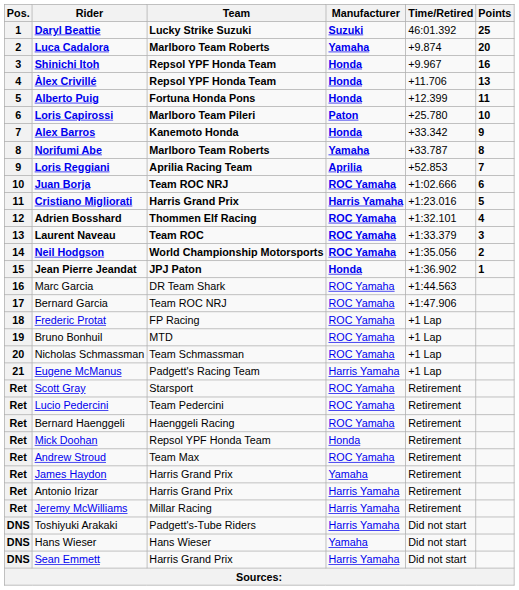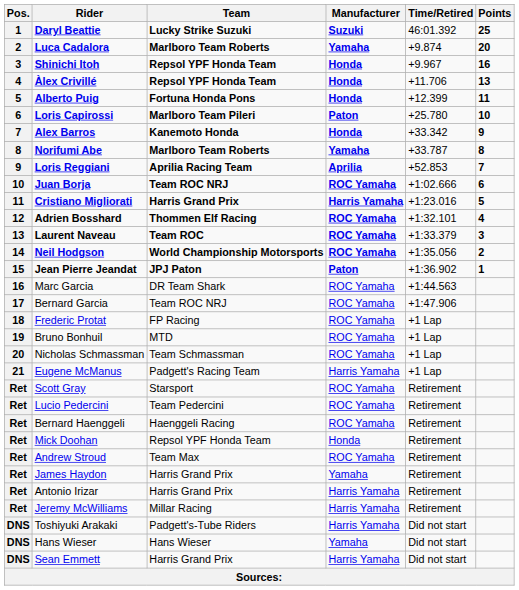 <table class="wikitable" style="font-size: 95%;">
 <tr>
 <th>Pos.</th>
 <th>Rider</th>
 <th>Team</th>
 <th>Manufacturer</th>
 <th>Time/Retired</th>
 <th>Points</th>
 </tr>
 <tr>
 <th>1</th>
 <td> <strong><a href='#'>Daryl Beattie</a></strong></td>
 <td><strong>Lucky Strike Suzuki</strong></td>
 <td><strong><a href='#'>Suzuki</a></strong></td>
 <td>46:01.392</td>
 <td><strong>25</strong></td>
 </tr>
 <tr>
 <th>2</th>
 <td> <strong><a href='#'>Luca Cadalora</a></strong></td>
 <td><strong>Marlboro Team Roberts</strong></td>
 <td><strong><a href='#'>Yamaha</a></strong></td>
 <td>+9.874</td>
 <td><strong>20</strong></td>
 </tr>
 <tr>
 <th>3</th>
 <td> <strong><a href='#'>Shinichi Itoh</a></strong></td>
 <td><strong>Repsol YPF Honda Team</strong></td>
 <td><strong><a href='#'>Honda</a></strong></td>
 <td>+9.967</td>
 <td><strong>16</strong></td>
 </tr>
 <tr>
 <th>4</th>
 <td> <strong><a href='#'>Àlex Crivillé</a></strong></td>
 <td><strong>Repsol YPF Honda Team</strong></td>
 <td><strong><a href='#'>Honda</a></strong></td>
 <td>+11.706</td>
 <td><strong>13</strong></td>
 </tr>
 <tr>
 <th>5</th>
 <td> <strong><a href='#'>Alberto Puig</a></strong></td>
 <td><strong>Fortuna Honda Pons</strong></td>
 <td><strong><a href='#'>Honda</a></strong></td>
 <td>+12.399</td>
 <td><strong>11</strong></td>
 </tr>
 <tr>
 <th>6</th>
 <td> <strong><a href='#'>Loris Capirossi</a></strong></td>
 <td><strong>Marlboro Team Pileri</strong></td>
 <td><strong><a href='#'>Paton</a></strong></td>
 <td>+25.780</td>
 <td><strong>10</strong></td>
 </tr>
 <tr>
 <th>7</th>
 <td> <strong><a href='#'>Alex Barros</a></strong></td>
 <td><strong>Kanemoto Honda</strong></td>
 <td><strong><a href='#'>Honda</a></strong></td>
 <td>+33.342</td>
 <td><strong>9</strong></td>
 </tr>
 <tr>
 <th>8</th>
 <td> <strong><a href='#'>Norifumi Abe</a></strong></td>
 <td><strong>Marlboro Team Roberts</strong></td>
 <td><strong><a href='#'>Yamaha</a></strong></td>
 <td>+33.787</td>
 <td><strong>8</strong></td>
 </tr>
 <tr>
 <th>9</th>
 <td> <strong><a href='#'>Loris Reggiani</a></strong></td>
 <td><strong>Aprilia Racing Team</strong></td>
 <td><strong><a href='#'>Aprilia</a></strong></td>
 <td>+52.853</td>
 <td><strong>7</strong></td>
 </tr>
 <tr>
 <th>10</th>
 <td> <strong><a href='#'>Juan Borja</a></strong></td>
 <td><strong>Team ROC NRJ</strong></td>
 <td><strong><a href='#'>ROC Yamaha</a></strong></td>
 <td>+1:02.666</td>
 <td><strong>6</strong></td>
 </tr>
 <tr>
 <th>11</th>
 <td> <strong><a href='#'>Cristiano Migliorati</a></strong></td>
 <td><strong>Harris Grand Prix</strong></td>
 <td><strong><a href='#'>Harris Yamaha</a></strong></td>
 <td>+1:23.016</td>
 <td><strong>5</strong></td>
 </tr>
 <tr>
 <th>12</th>
 <td> <strong>Adrien Bosshard</strong></td>
 <td><strong>Thommen Elf Racing</strong></td>
 <td><strong><a href='#'>ROC Yamaha</a></strong></td>
 <td>+1:32.101</td>
 <td><strong>4</strong></td>
 </tr>
 <tr>
 <th>13</th>
 <td> <strong>Laurent Naveau</strong></td>
 <td><strong>Team ROC</strong></td>
 <td><strong><a href='#'>ROC Yamaha</a></strong></td>
 <td>+1:33.379</td>
 <td><strong>3</strong></td>
 </tr>
 <tr>
 <th>14</th>
 <td> <strong><a href='#'>Neil Hodgson</a></strong></td>
 <td><strong>World Championship Motorsports</strong></td>
 <td><strong><a href='#'>ROC Yamaha</a></strong></td>
 <td>+1:35.056</td>
 <td><strong>2</strong></td>
 </tr>
 <tr>
 <th>15</th>
 <td> <strong>Jean Pierre Jeandat</strong></td>
 <td><strong>JPJ Paton</strong></td>
-<td><strong><a href='#'>Honda</a></strong></td>
+<td><strong><a href='#'>Paton</a></strong></td>
 <td>+1:36.902</td>
 <td><strong>1</strong></td>
 </tr>
 <tr>
 <th>16</th>
 <td> Marc Garcia</td>
 <td>DR Team Shark</td>
 <td><a href='#'>ROC Yamaha</a></td>
 <td>+1:44.563</td>
 <td></td>
 </tr>
 <tr>
 <th>17</th>
 <td> Bernard Garcia</td>
 <td>Team ROC NRJ</td>
 <td><a href='#'>ROC Yamaha</a></td>
 <td>+1:47.906</td>
 <td></td>
 </tr>
 <tr>
 <th>18</th>
 <td> <a href='#'>Frederic Protat</a></td>
 <td>FP Racing</td>
 <td><a href='#'>ROC Yamaha</a></td>
 <td>+1 Lap</td>
 <td></td>
 </tr>
 <tr>
 <th>19</th>
 <td> Bruno Bonhuil</td>
 <td>MTD</td>
 <td><a href='#'>ROC Yamaha</a></td>
 <td>+1 Lap</td>
 <td></td>
 </tr>
 <tr>
 <th>20</th>
 <td> Nicholas Schmassman</td>
 <td>Team Schmassman</td>
 <td><a href='#'>ROC Yamaha</a></td>
 <td>+1 Lap</td>
 <td></td>
 </tr>
 <tr>
 <th>21</th>
 <td> <a href='#'>Eugene McManus</a></td>
 <td>Padgett's Racing Team</td>
 <td><a href='#'>Harris Yamaha</a></td>
 <td>+1 Lap</td>
 <td></td>
 </tr>
 <tr>
 <th>Ret</th>
 <td> <a href='#'>Scott Gray</a></td>
 <td>Starsport</td>
 <td><a href='#'>ROC Yamaha</a></td>
 <td>Retirement</td>
 <td></td>
 </tr>
 <tr>
 <th>Ret</th>
 <td> <a href='#'>Lucio Pedercini</a></td>
 <td>Team Pedercini</td>
 <td><a href='#'>ROC Yamaha</a></td>
 <td>Retirement</td>
 <td></td>
 </tr>
 <tr>
 <th>Ret</th>
 <td> Bernard Haenggeli</td>
 <td>Haenggeli Racing</td>
 <td><a href='#'>ROC Yamaha</a></td>
 <td>Retirement</td>
 <td></td>
 </tr>
 <tr>
 <th>Ret</th>
 <td> <a href='#'>Mick Doohan</a></td>
 <td>Repsol YPF Honda Team</td>
 <td><a href='#'>Honda</a></td>
 <td>Retirement</td>
 <td></td>
 </tr>
 <tr>
 <th>Ret</th>
 <td> <a href='#'>Andrew Stroud</a></td>
 <td>Team Max</td>
 <td><a href='#'>ROC Yamaha</a></td>
 <td>Retirement</td>
 <td></td>
 </tr>
 <tr>
 <th>Ret</th>
 <td> <a href='#'>James Haydon</a></td>
 <td>Harris Grand Prix</td>
 <td><a href='#'>Yamaha</a></td>
 <td>Retirement</td>
 <td></td>
 </tr>
 <tr>
 <th>Ret</th>
 <td> Antonio Irizar</td>
 <td>Harris Grand Prix</td>
 <td><a href='#'>Harris Yamaha</a></td>
 <td>Retirement</td>
 <td></td>
 </tr>
 <tr>
 <th>Ret</th>
 <td> <a href='#'>Jeremy McWilliams</a></td>
 <td>Millar Racing</td>
 <td><a href='#'>Harris Yamaha</a></td>
 <td>Retirement</td>
 <td></td>
 </tr>
 <tr>
 <th>DNS</th>
 <td> Toshiyuki Arakaki</td>
 <td>Padgett's-Tube Riders</td>
 <td><a href='#'>Harris Yamaha</a></td>
 <td>Did not start</td>
 <td></td>
 </tr>
 <tr>
 <th>DNS</th>
 <td> Hans Wieser</td>
 <td>Hans Wieser</td>
 <td><a href='#'>Yamaha</a></td>
 <td>Did not start</td>
 <td></td>
 </tr>
 <tr>
 <th>DNS</th>
 <td> <a href='#'>Sean Emmett</a></td>
 <td>Harris Grand Prix</td>
 <td><a href='#'>Harris Yamaha</a></td>
 <td>Did not start</td>
 <td></td>
 </tr>
 <tr>
 <th colspan=8>Sources:</th>
 </tr>
 </table>
